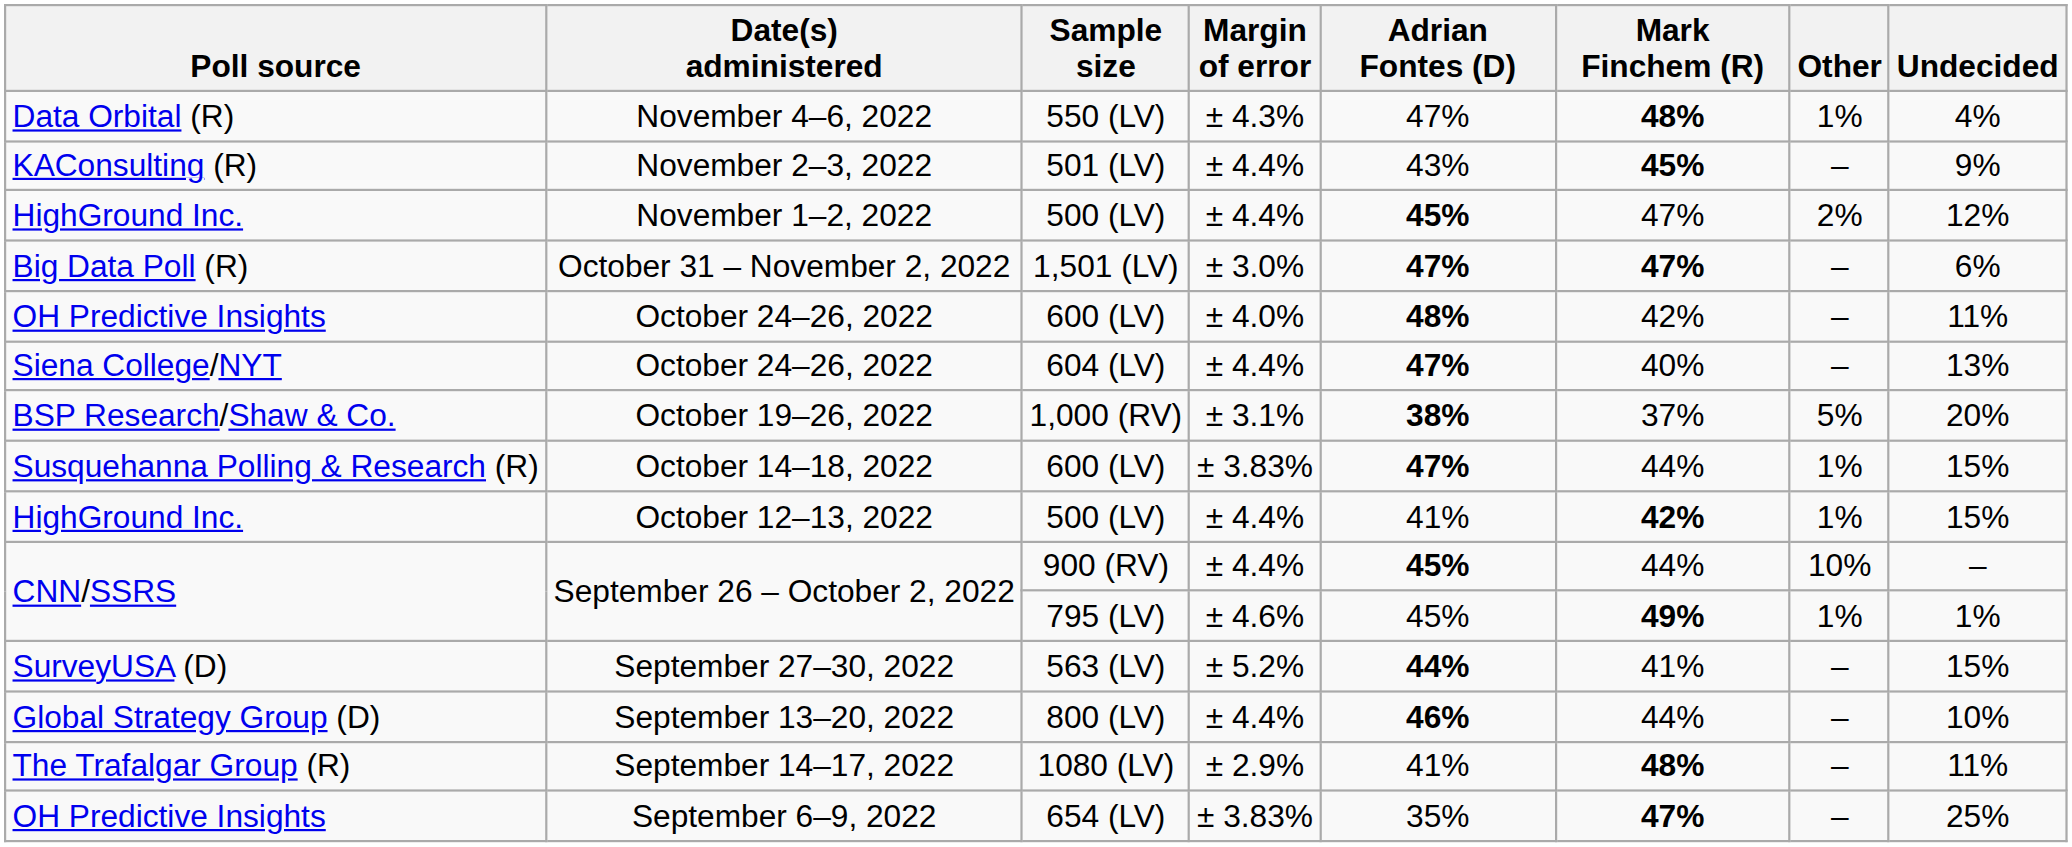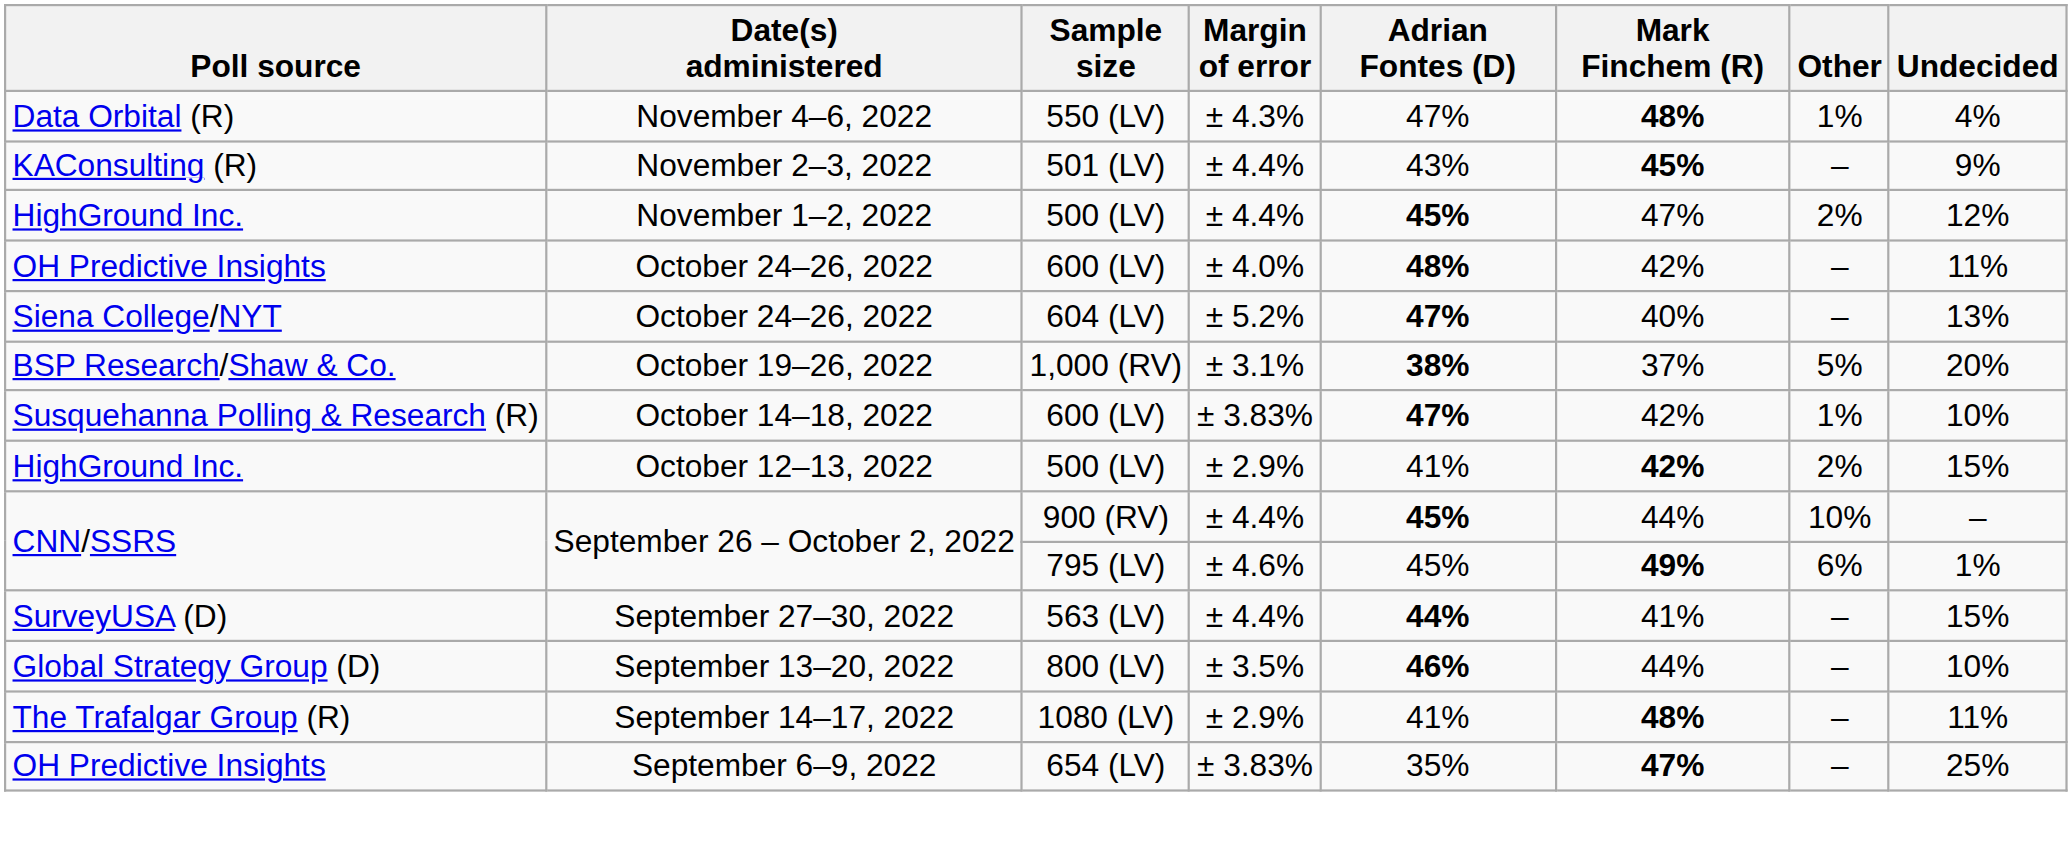 <table class="wikitable" style="font-size:90%;text-align:center;">
 <tr style="vertical-align:bottom">
 <th>Poll source</th>
 <th>Date(s)<br>administered</th>
 <th>Sample<br>size</th>
 <th>Margin<br>of error</th>
 <th style="width:100px;">Adrian<br>Fontes (D)</th>
 <th style="width:100px;">Mark<br>Finchem (R)</th>
 <th>Other</th>
 <th>Undecided</th>
 </tr>
 <tr>
 <td style="text-align:left;"><a href='#'>Data Orbital</a> (R)</td>
 <td>November 4–6, 2022</td>
 <td>550 (LV)</td>
 <td>± 4.3%</td>
 <td>47%</td>
 <td><strong>48%</strong></td>
 <td>1%</td>
 <td>4%</td>
 </tr>
 <tr>
 <td style="text-align:left;"><a href='#'>KAConsulting</a> (R)</td>
 <td>November 2–3, 2022</td>
 <td>501 (LV)</td>
 <td>± 4.4%</td>
 <td>43%</td>
 <td><strong>45%</strong></td>
 <td>–</td>
 <td>9%</td>
 </tr>
 <tr>
 <td style="text-align:left;"><a href='#'>HighGround Inc.</a></td>
 <td>November 1–2, 2022</td>
 <td>500 (LV)</td>
 <td>± 4.4%</td>
 <td><strong>45%</strong></td>
 <td>47%</td>
 <td>2%</td>
 <td>12%</td>
 </tr>
 <tr>
-<td style="text-align:left;"><a href='#'>Big Data Poll</a> (R)</td>
-<td>October 31 – November 2, 2022</td>
-<td>1,501 (LV)</td>
-<td>± 3.0%</td>
-<td><strong>47%</strong></td>
-<td><strong>47%</strong></td>
-<td>–</td>
-<td>6%</td>
-</tr>
-<tr>
 <td style="text-align:left;"><a href='#'>OH Predictive Insights</a></td>
 <td>October 24–26, 2022</td>
 <td>600 (LV)</td>
 <td>± 4.0%</td>
 <td><strong>48%</strong></td>
 <td>42%</td>
 <td>–</td>
 <td>11%</td>
 </tr>
 <tr>
 <td style="text-align:left;"><a href='#'>Siena College</a>/<a href='#'>NYT</a></td>
 <td>October 24–26, 2022</td>
 <td>604 (LV)</td>
-<td>± 4.4%</td>
+<td>± 5.2%</td>
 <td><strong>47%</strong></td>
 <td>40%</td>
 <td>–</td>
 <td>13%</td>
 </tr>
 <tr>
 <td style="text-align:left;"><a href='#'>BSP Research</a>/<a href='#'>Shaw & Co.</a></td>
 <td>October 19–26, 2022</td>
 <td>1,000 (RV)</td>
 <td>± 3.1%</td>
 <td><strong>38%</strong></td>
 <td>37%</td>
 <td>5%</td>
 <td>20%</td>
 </tr>
 <tr>
 <td style="text-align:left;"><a href='#'>Susquehanna Polling & Research</a> (R)</td>
 <td>October 14–18, 2022</td>
 <td>600 (LV)</td>
 <td>± 3.83%</td>
 <td><strong>47%</strong></td>
-<td>44%</td>
+<td>42%</td>
 <td>1%</td>
-<td>15%</td>
+<td>10%</td>
 </tr>
 <tr>
 <td style="text-align:left;"><a href='#'>HighGround Inc.</a></td>
 <td>October 12–13, 2022</td>
 <td>500 (LV)</td>
-<td>± 4.4%</td>
+<td>± 2.9%</td>
 <td>41%</td>
 <td><strong>42%</strong></td>
-<td>1%</td>
+<td>2%</td>
 <td>15%</td>
 </tr>
 <tr>
 <td style="text-align:left;" rowspan="2"><a href='#'>CNN</a>/<a href='#'>SSRS</a></td>
 <td rowspan="2">September 26 – October 2, 2022</td>
 <td>900 (RV)</td>
 <td>± 4.4%</td>
 <td><strong>45%</strong></td>
 <td>44%</td>
 <td>10%</td>
 <td>–</td>
 </tr>
 <tr>
 <td>795 (LV)</td>
 <td>± 4.6%</td>
 <td>45%</td>
 <td><strong>49%</strong></td>
-<td>1%</td>
+<td>6%</td>
 <td>1%</td>
 </tr>
 <tr>
 <td style="text-align:left;"><a href='#'>SurveyUSA</a> (D)</td>
 <td>September 27–30, 2022</td>
 <td>563 (LV)</td>
-<td>± 5.2%</td>
+<td>± 4.4%</td>
 <td><strong>44%</strong></td>
 <td>41%</td>
 <td>–</td>
 <td>15%</td>
 </tr>
 <tr>
 <td style="text-align:left;"><a href='#'>Global Strategy Group</a> (D)</td>
 <td>September 13–20, 2022</td>
 <td>800 (LV)</td>
-<td>± 4.4%</td>
+<td>± 3.5%</td>
 <td><strong>46%</strong></td>
 <td>44%</td>
 <td>–</td>
 <td>10%</td>
 </tr>
 <tr>
 <td style="text-align:left;"><a href='#'>The Trafalgar Group</a> (R)</td>
 <td>September 14–17, 2022</td>
 <td>1080 (LV)</td>
 <td>± 2.9%</td>
 <td>41%</td>
 <td><strong>48%</strong></td>
 <td>–</td>
 <td>11%</td>
 </tr>
 <tr>
 <td style="text-align:left;"><a href='#'>OH Predictive Insights</a></td>
 <td>September 6–9, 2022</td>
 <td>654 (LV)</td>
 <td>± 3.83%</td>
 <td>35%</td>
 <td><strong>47%</strong></td>
 <td>–</td>
 <td>25%</td>
 </tr>
 </table>
